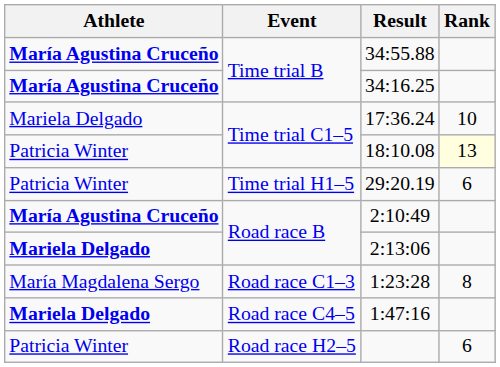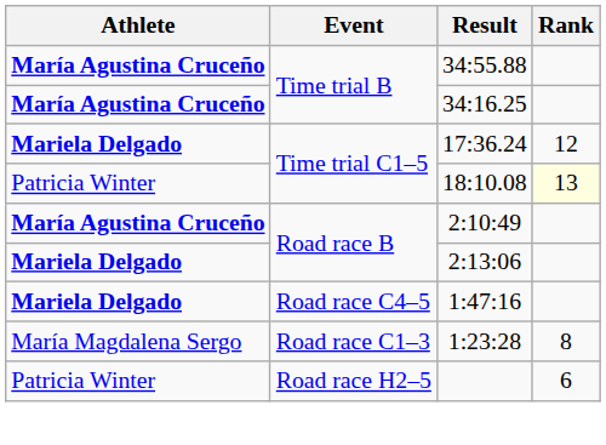 <table class=wikitable style="font-size:90%">
 <tr>
 <th>Athlete</th>
 <th>Event</th>
 <th>Result</th>
 <th>Rank</th>
 </tr>
 <tr align=center>
 <td align=left><strong><a href='#'>María Agustina Cruceño</a></strong></td>
 <td align=left rowspan=2><a href='#'>Time trial B</a></td>
 <td>34:55.88</td>
 <td></td>
 </tr>
 <tr align=center>
 <td align=left><strong><a href='#'>María Agustina Cruceño</a></strong></td>
 <td>34:16.25</td>
 <td></td>
 </tr>
 <tr align=center>
-<td align=left><a href='#'>Mariela Delgado</a></td>
+<td align=left><strong><a href='#'>Mariela Delgado</a></strong></td>
 <td align=left rowspan=2><a href='#'>Time trial C1–5</a></td>
 <td>17:36.24</td>
-<td>10</td>
+<td>12</td>
 </tr>
 <tr align=center>
 <td align=left><a href='#'>Patricia Winter</a></td>
 <td>18:10.08</td>
 <td style="background: lightyellow;">13</td>
-</tr>
-<tr align=center>
-<td align=left><a href='#'>Patricia Winter</a></td>
-<td align=left><a href='#'>Time trial H1–5</a></td>
-<td>29:20.19</td>
-<td>6</td>
 </tr>
 <tr align=center>
 <td align=left><strong><a href='#'>María Agustina Cruceño</a></strong></td>
 <td align=left rowspan=2><a href='#'>Road race B</a></td>
 <td>2:10:49</td>
 <td></td>
 </tr>
 <tr align=center>
 <td align=left><strong><a href='#'>Mariela Delgado</a></strong></td>
 <td>2:13:06</td>
 <td></td>
 </tr>
 <tr align=center>
+<td align=left><strong><a href='#'>Mariela Delgado</a></strong></td>
+<td align=left><a href='#'>Road race C4–5</a></td>
+<td>1:47:16</td>
+<td></td>
+</tr>
+<tr align=center>
 <td align=left><a href='#'>María Magdalena Sergo</a></td>
 <td align=left><a href='#'>Road race C1–3</a></td>
 <td>1:23:28</td>
 <td>8</td>
-</tr>
-<tr align=center>
-<td align=left><strong><a href='#'>Mariela Delgado</a></strong></td>
-<td align=left><a href='#'>Road race C4–5</a></td>
-<td>1:47:16</td>
-<td></td>
 </tr>
 <tr align=center>
 <td align=left><a href='#'>Patricia Winter</a></td>
 <td align=left><a href='#'>Road race H2–5</a></td>
 <td></td>
 <td>6</td>
 </tr>
 </table>
